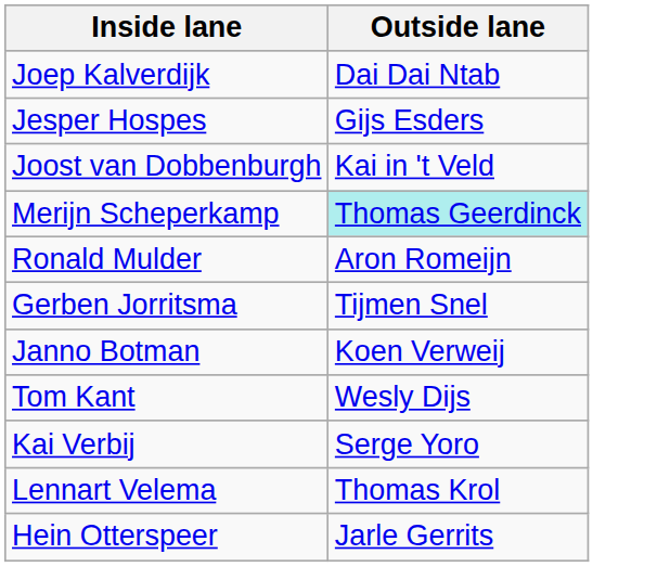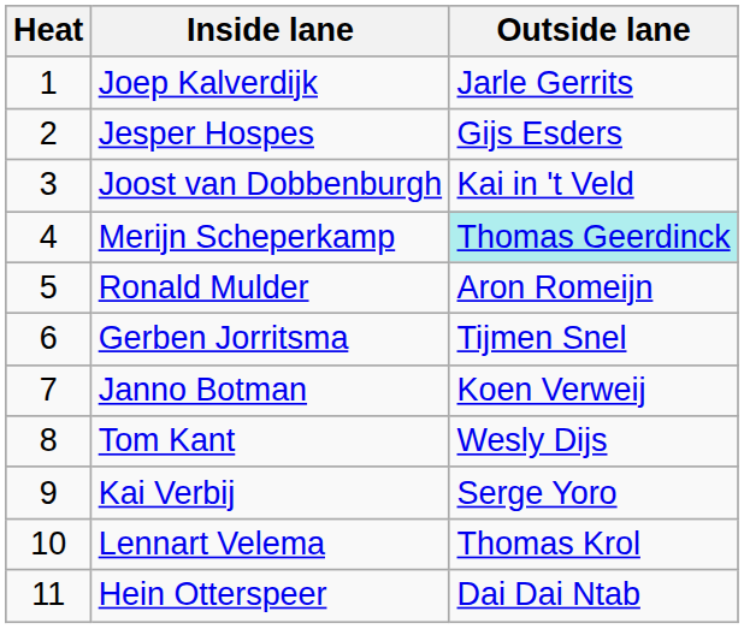 <table class="wikitable">
 <tr>
+<th>Heat</th>
 <th>Inside lane</th>
 <th>Outside lane</th>
 </tr>
 <tr>
+<td align="center">1</td>
 <td><a href='#'>Joep Kalverdijk</a></td>
-<td><a href='#'>Dai Dai Ntab</a></td>
+<td><a href='#'>Jarle Gerrits</a></td>
 </tr>
 <tr>
+<td align="center">2</td>
 <td><a href='#'>Jesper Hospes</a></td>
 <td><a href='#'>Gijs Esders</a></td>
 </tr>
 <tr>
+<td align="center">3</td>
 <td><a href='#'>Joost van Dobbenburgh</a></td>
 <td><a href='#'>Kai in 't Veld</a></td>
 </tr>
 <tr>
+<td align="center">4</td>
 <td><a href='#'>Merijn Scheperkamp</a></td>
 <td style="background: paleturquoise;"><a href='#'>Thomas Geerdinck</a></td>
 </tr>
 <tr>
+<td align="center">5</td>
 <td><a href='#'>Ronald Mulder</a></td>
 <td><a href='#'>Aron Romeijn</a></td>
 </tr>
 <tr>
+<td align="center">6</td>
 <td><a href='#'>Gerben Jorritsma</a></td>
 <td><a href='#'>Tijmen Snel</a></td>
 </tr>
 <tr>
+<td align="center">7</td>
 <td><a href='#'>Janno Botman</a></td>
 <td><a href='#'>Koen Verweij</a></td>
 </tr>
 <tr>
+<td align="center">8</td>
 <td><a href='#'>Tom Kant</a></td>
 <td><a href='#'>Wesly Dijs</a></td>
 </tr>
 <tr>
+<td align="center">9</td>
 <td><a href='#'>Kai Verbij</a></td>
 <td><a href='#'>Serge Yoro</a></td>
 </tr>
 <tr>
+<td align="center">10</td>
 <td><a href='#'>Lennart Velema</a></td>
 <td><a href='#'>Thomas Krol</a></td>
 </tr>
 <tr>
+<td align="center">11</td>
 <td><a href='#'>Hein Otterspeer</a></td>
-<td><a href='#'>Jarle Gerrits</a></td>
+<td><a href='#'>Dai Dai Ntab</a></td>
 </tr>
 </table>
